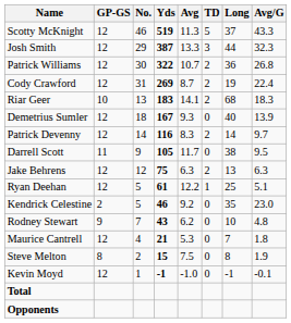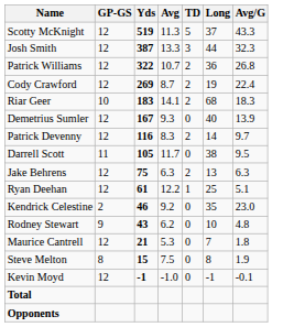 <table class="wikitable" style="white-space:nowrap;">
 <tr>
 <th>Name</th>
 <th>GP-GS</th>
-<th>No.</th>
 <th>Yds</th>
 <th>Avg</th>
 <th>TD</th>
 <th>Long</th>
 <th>Avg/G</th>
 </tr>
 <tr>
 <td>Scotty McKnight</td>
 <td>12</td>
-<td>46</td>
 <td><strong>519</strong></td>
 <td>11.3</td>
 <td>5</td>
 <td>37</td>
 <td>43.3</td>
 </tr>
 <tr>
 <td>Josh Smith</td>
 <td>12</td>
-<td>29</td>
 <td><strong>387</strong></td>
 <td>13.3</td>
 <td>3</td>
 <td>44</td>
 <td>32.3</td>
 </tr>
 <tr>
 <td>Patrick Williams</td>
 <td>12</td>
-<td>30</td>
 <td><strong>322</strong></td>
 <td>10.7</td>
 <td>2</td>
 <td>36</td>
 <td>26.8</td>
 </tr>
 <tr>
 <td>Cody Crawford</td>
 <td>12</td>
-<td>31</td>
 <td><strong>269</strong></td>
 <td>8.7</td>
 <td>2</td>
 <td>19</td>
 <td>22.4</td>
 </tr>
 <tr>
 <td>Riar Geer</td>
 <td>10</td>
-<td>13</td>
 <td><strong>183</strong></td>
 <td>14.1</td>
 <td>2</td>
 <td>68</td>
 <td>18.3</td>
 </tr>
 <tr>
 <td>Demetrius Sumler</td>
 <td>12</td>
-<td>18</td>
 <td><strong>167</strong></td>
 <td>9.3</td>
 <td>0</td>
 <td>40</td>
 <td>13.9</td>
 </tr>
 <tr>
 <td>Patrick Devenny</td>
 <td>12</td>
-<td>14</td>
 <td><strong>116</strong></td>
 <td>8.3</td>
 <td>2</td>
 <td>14</td>
 <td>9.7</td>
 </tr>
 <tr>
 <td>Darrell Scott</td>
 <td>11</td>
-<td>9</td>
 <td><strong>105</strong></td>
 <td>11.7</td>
 <td>0</td>
 <td>38</td>
 <td>9.5</td>
 </tr>
 <tr>
 <td>Jake Behrens</td>
-<td>12</td>
 <td>12</td>
 <td><strong>75</strong></td>
 <td>6.3</td>
 <td>2</td>
 <td>13</td>
 <td>6.3</td>
 </tr>
 <tr>
 <td>Ryan Deehan</td>
 <td>12</td>
-<td>5</td>
 <td><strong>61</strong></td>
 <td>12.2</td>
 <td>1</td>
 <td>25</td>
 <td>5.1</td>
 </tr>
 <tr>
 <td>Kendrick Celestine</td>
 <td>2</td>
-<td>5</td>
 <td><strong>46</strong></td>
 <td>9.2</td>
 <td>0</td>
 <td>35</td>
 <td>23.0</td>
 </tr>
 <tr>
 <td>Rodney Stewart</td>
 <td>9</td>
-<td>7</td>
 <td><strong>43</strong></td>
 <td>6.2</td>
 <td>0</td>
 <td>10</td>
 <td>4.8</td>
 </tr>
 <tr>
 <td>Maurice Cantrell</td>
 <td>12</td>
-<td>4</td>
 <td><strong>21</strong></td>
 <td>5.3</td>
 <td>0</td>
 <td>7</td>
 <td>1.8</td>
 </tr>
 <tr>
 <td>Steve Melton</td>
 <td>8</td>
-<td>2</td>
 <td><strong>15</strong></td>
 <td>7.5</td>
 <td>0</td>
 <td>8</td>
 <td>1.9</td>
 </tr>
 <tr>
 <td>Kevin Moyd</td>
 <td>12</td>
-<td>1</td>
 <td><strong>-1</strong></td>
 <td>-1.0</td>
 <td>0</td>
 <td>-1</td>
 <td>-0.1</td>
 </tr>
 <tr>
 <td><strong>Total</strong></td>
-<td> </td>
 <td> </td>
 <td> </td>
 <td> </td>
 <td> </td>
 <td> </td>
 <td> </td>
 </tr>
 <tr>
 <td><strong>Opponents</strong></td>
 <td> </td>
 <td> </td>
 <td> </td>
 <td> </td>
 <td> </td>
 <td> </td>
-<td> </td>
 </tr>
 </table>
